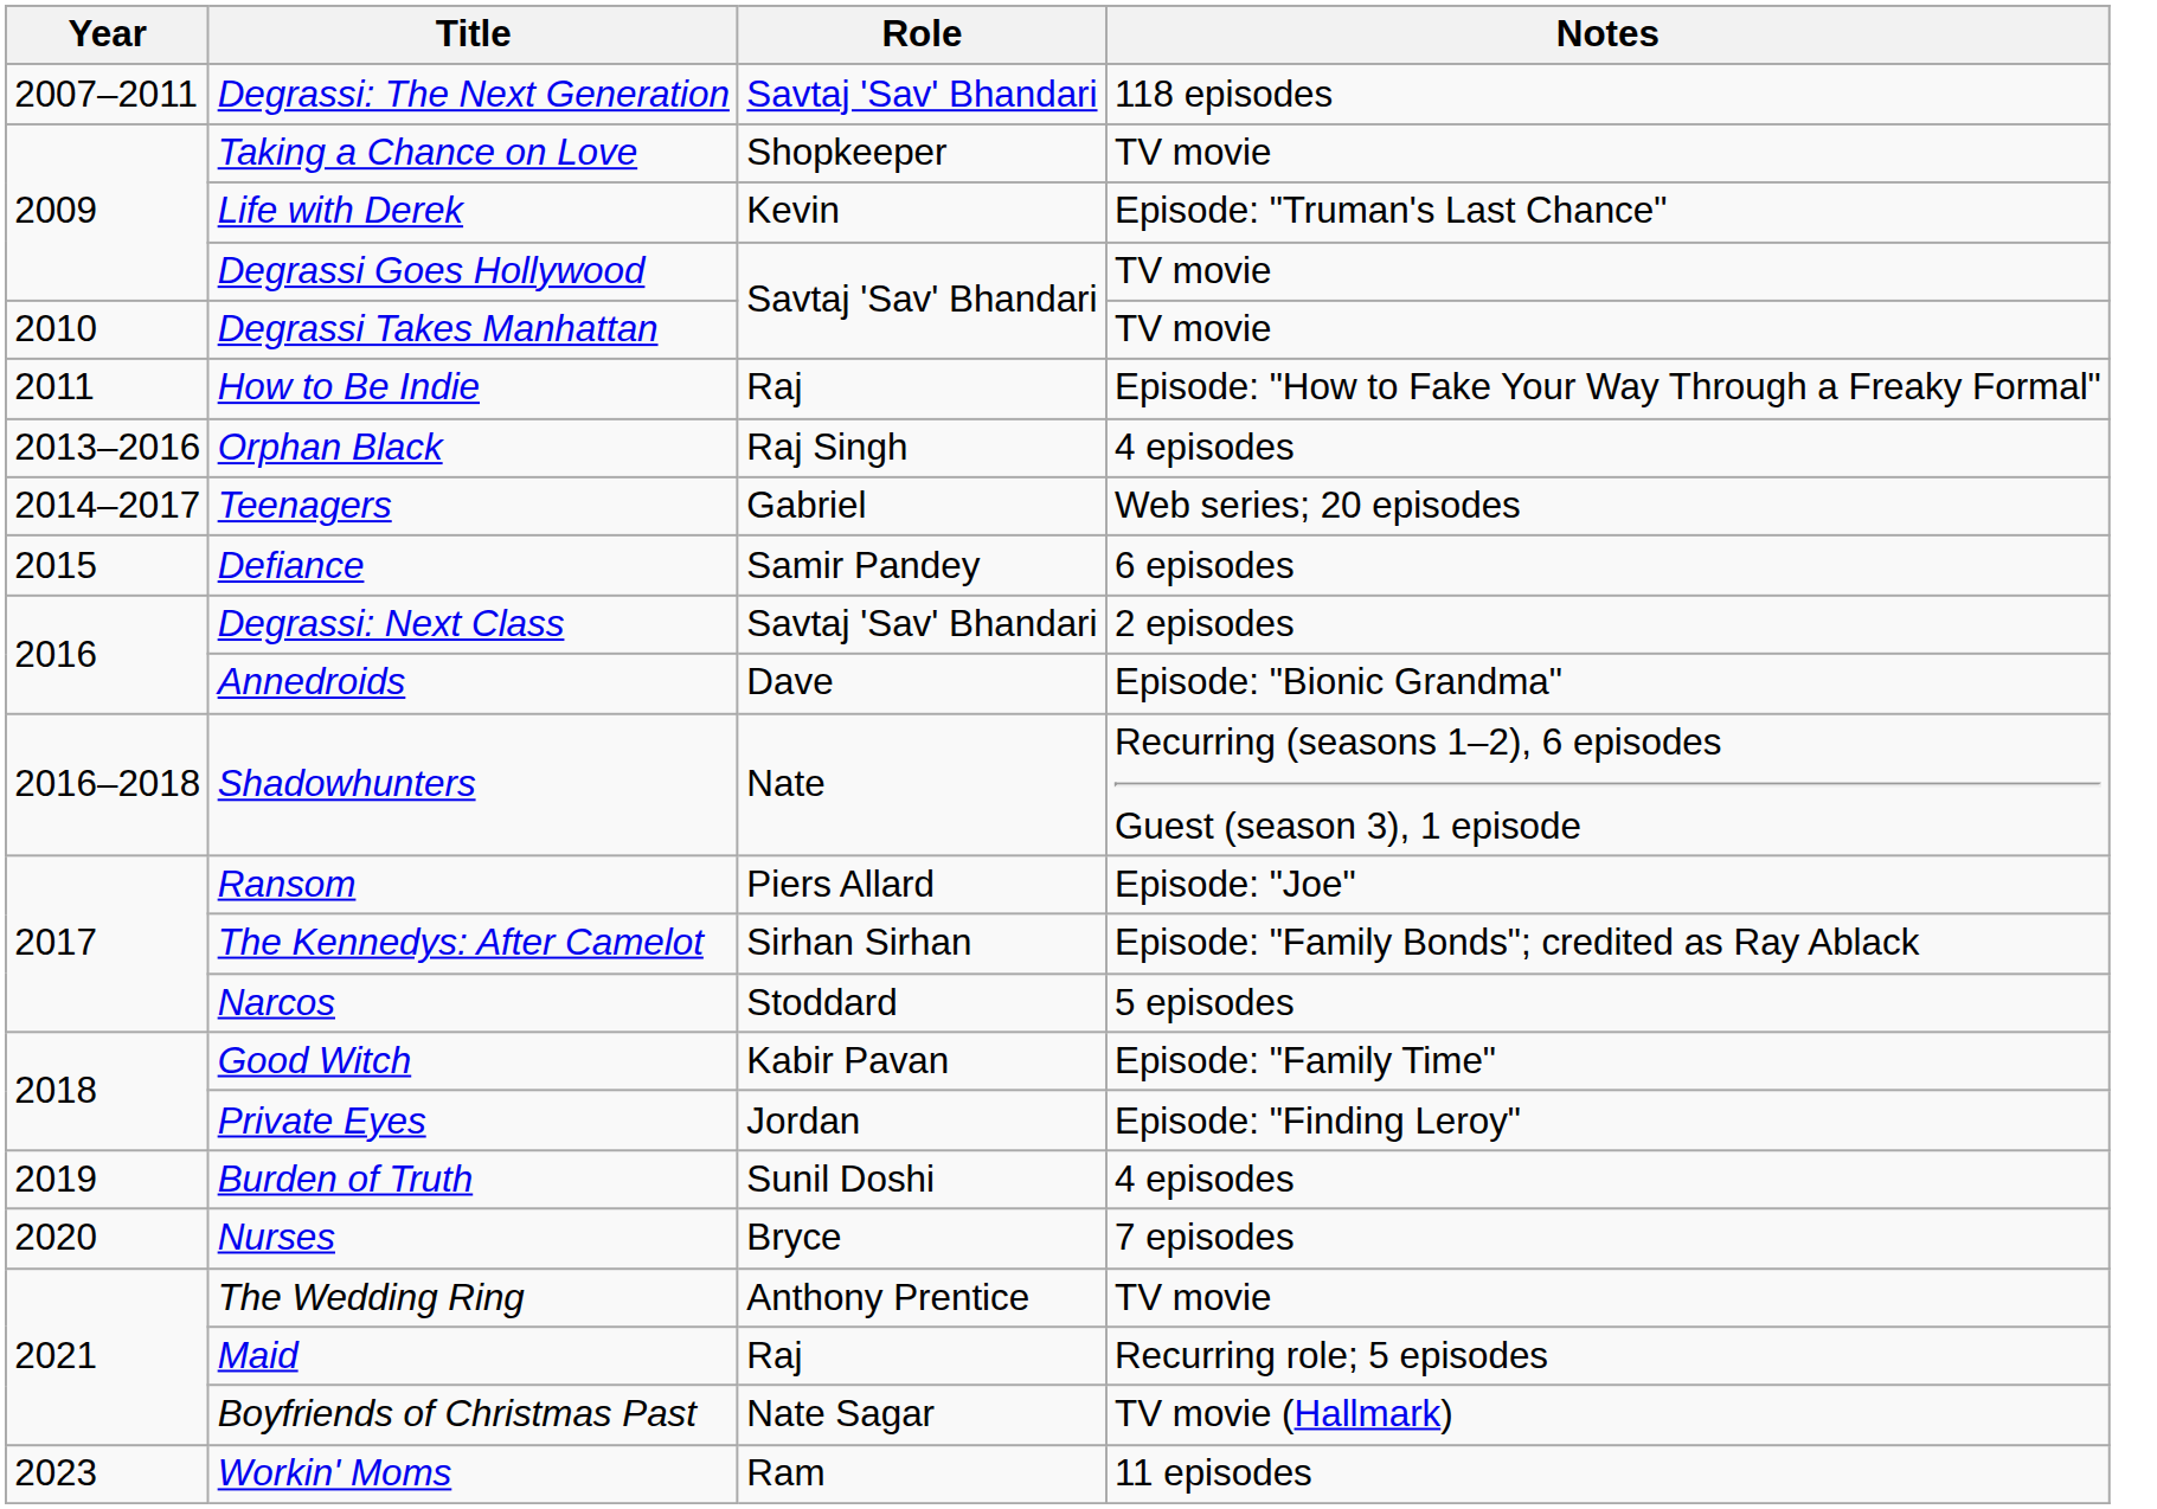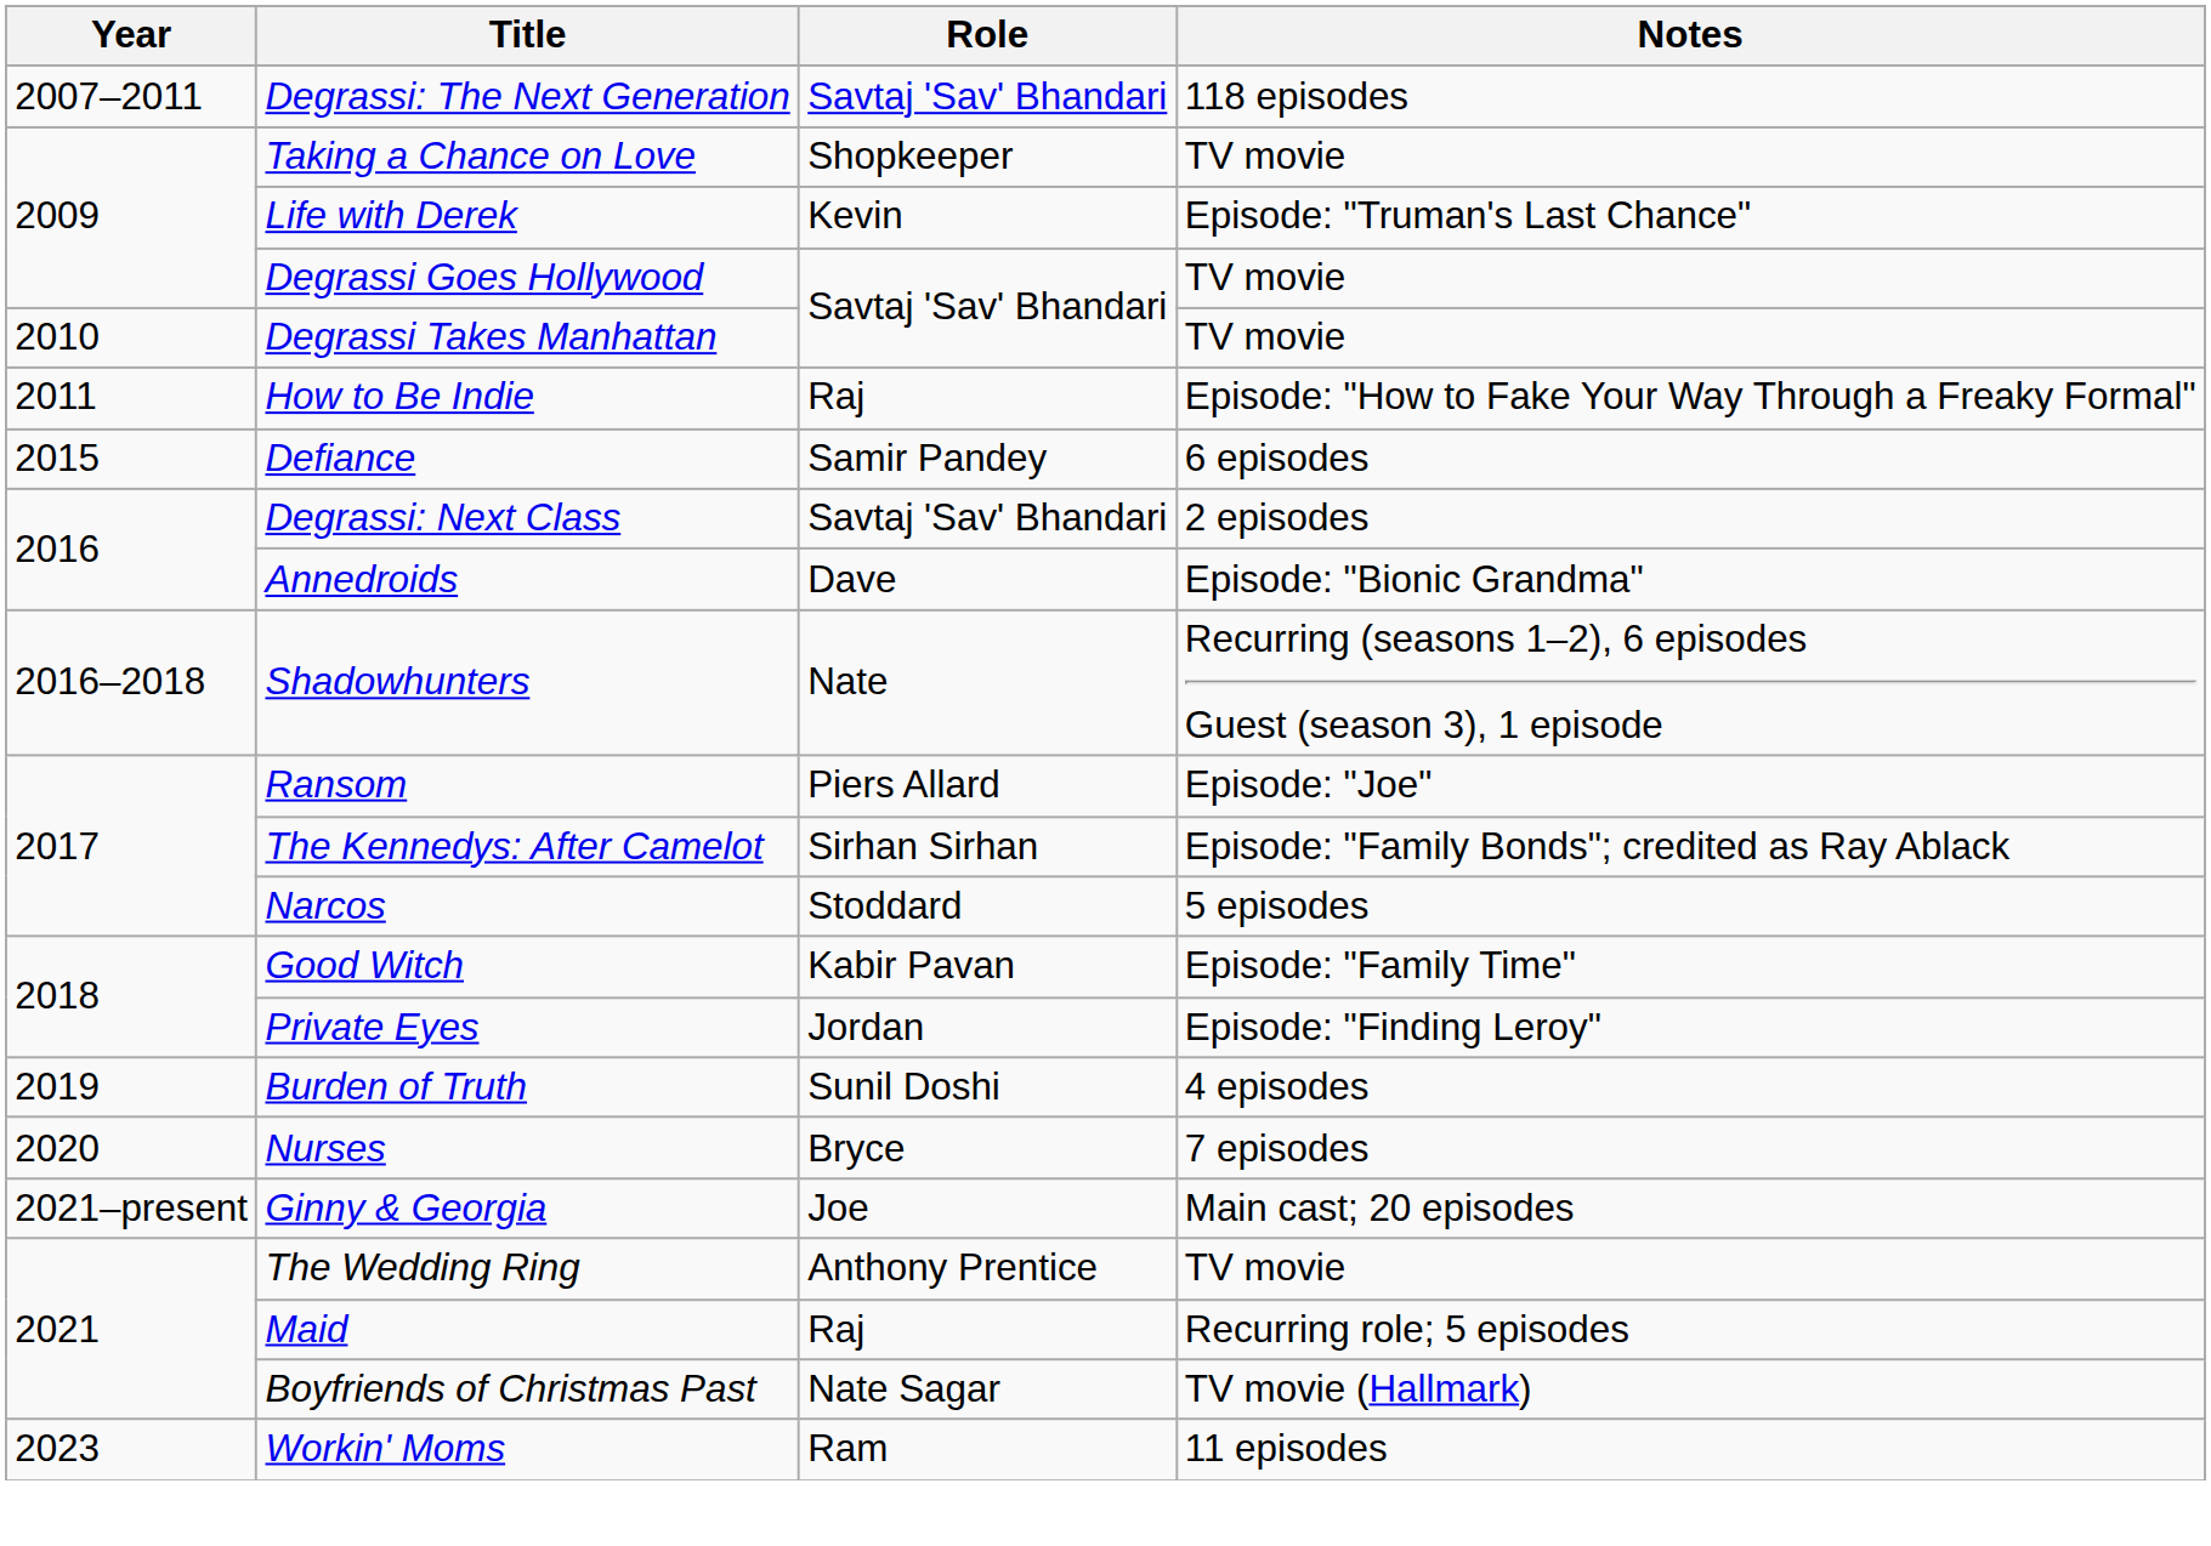 <table class="wikitable sortable">
 <tr>
 <th>Year</th>
 <th>Title</th>
 <th>Role</th>
 <th>Notes</th>
 </tr>
 <tr>
 <td>2007–2011</td>
 <td><em><a href='#'>Degrassi: The Next Generation</a></em></td>
 <td><a href='#'>Savtaj 'Sav' Bhandari</a></td>
 <td>118 episodes</td>
 </tr>
 <tr>
 <td rowspan="3">2009</td>
 <td><em><a href='#'>Taking a Chance on Love</a></em></td>
 <td>Shopkeeper</td>
 <td>TV movie</td>
 </tr>
 <tr>
 <td><em><a href='#'>Life with Derek</a></em></td>
 <td>Kevin</td>
 <td>Episode: "Truman's Last Chance"</td>
 </tr>
 <tr>
 <td><em><a href='#'>Degrassi Goes Hollywood</a></em></td>
 <td rowspan="2">Savtaj 'Sav' Bhandari</td>
 <td>TV movie</td>
 </tr>
 <tr>
 <td>2010</td>
 <td><em><a href='#'>Degrassi Takes Manhattan</a></em></td>
 <td>TV movie</td>
 </tr>
 <tr>
 <td>2011</td>
 <td><em><a href='#'>How to Be Indie</a></em></td>
 <td>Raj</td>
 <td>Episode: "How to Fake Your Way Through a Freaky Formal"</td>
-</tr>
-<tr>
-<td>2013–2016</td>
-<td><em><a href='#'>Orphan Black</a></em></td>
-<td>Raj Singh</td>
-<td>4 episodes</td>
-</tr>
-<tr>
-<td>2014–2017</td>
-<td><em><a href='#'>Teenagers</a></em></td>
-<td>Gabriel</td>
-<td>Web series; 20 episodes</td>
 </tr>
 <tr>
 <td>2015</td>
 <td><em><a href='#'>Defiance</a></em></td>
 <td>Samir Pandey</td>
 <td>6 episodes</td>
 </tr>
 <tr>
 <td rowspan="2">2016</td>
 <td><em><a href='#'>Degrassi: Next Class</a></em></td>
 <td>Savtaj 'Sav' Bhandari</td>
 <td>2 episodes</td>
 </tr>
 <tr>
 <td><em><a href='#'>Annedroids</a></em></td>
 <td>Dave</td>
 <td>Episode: "Bionic Grandma"</td>
 </tr>
 <tr>
 <td>2016–2018</td>
 <td><em><a href='#'>Shadowhunters</a></em></td>
 <td>Nate</td>
 <td>Recurring (seasons 1–2), 6 episodes <hr> Guest (season 3), 1 episode</td>
 </tr>
 <tr>
 <td rowspan="3">2017</td>
 <td><em><a href='#'>Ransom</a></em></td>
 <td>Piers Allard</td>
 <td>Episode: "Joe"</td>
 </tr>
 <tr>
 <td data-sort-value="Kennedys: After Camelot, The"><em><a href='#'>The Kennedys: After Camelot</a></em></td>
 <td>Sirhan Sirhan</td>
 <td>Episode: "Family Bonds"; credited as Ray Ablack</td>
 </tr>
 <tr>
 <td><em><a href='#'>Narcos</a></em></td>
 <td>Stoddard</td>
 <td>5 episodes</td>
 </tr>
 <tr>
 <td rowspan="2">2018</td>
 <td><em><a href='#'>Good Witch</a></em></td>
 <td>Kabir Pavan</td>
 <td>Episode: "Family Time"</td>
 </tr>
 <tr>
 <td><em><a href='#'>Private Eyes</a></em></td>
 <td>Jordan</td>
 <td>Episode: "Finding Leroy"</td>
 </tr>
 <tr>
 <td>2019</td>
 <td><em><a href='#'>Burden of Truth</a></em></td>
 <td>Sunil Doshi</td>
 <td>4 episodes</td>
 </tr>
 <tr>
 <td>2020</td>
 <td><em><a href='#'>Nurses</a></em></td>
 <td>Bryce</td>
 <td>7 episodes</td>
 </tr>
 <tr>
+<td>2021–present</td>
+<td><em><a href='#'>Ginny & Georgia</a></em></td>
+<td>Joe</td>
+<td>Main cast; 20 episodes</td>
+</tr>
+<tr>
 <td rowspan="3">2021</td>
 <td data-sort-value="Wedding Ring, The"><em>The Wedding Ring</em></td>
 <td>Anthony Prentice</td>
 <td>TV movie</td>
 </tr>
 <tr>
 <td><em><a href='#'>Maid</a></em></td>
 <td>Raj</td>
 <td>Recurring role; 5 episodes</td>
 </tr>
 <tr>
 <td><em>Boyfriends of Christmas Past</em></td>
 <td>Nate Sagar</td>
 <td>TV movie (<a href='#'>Hallmark</a>)</td>
 </tr>
 <tr>
 <td>2023</td>
 <td><em><a href='#'>Workin' Moms</a></em></td>
 <td>Ram</td>
 <td>11 episodes</td>
 </tr>
 </table>
